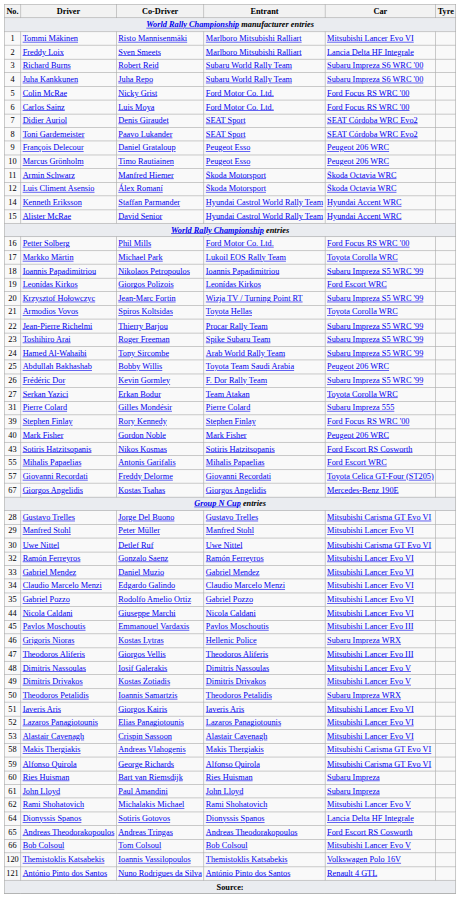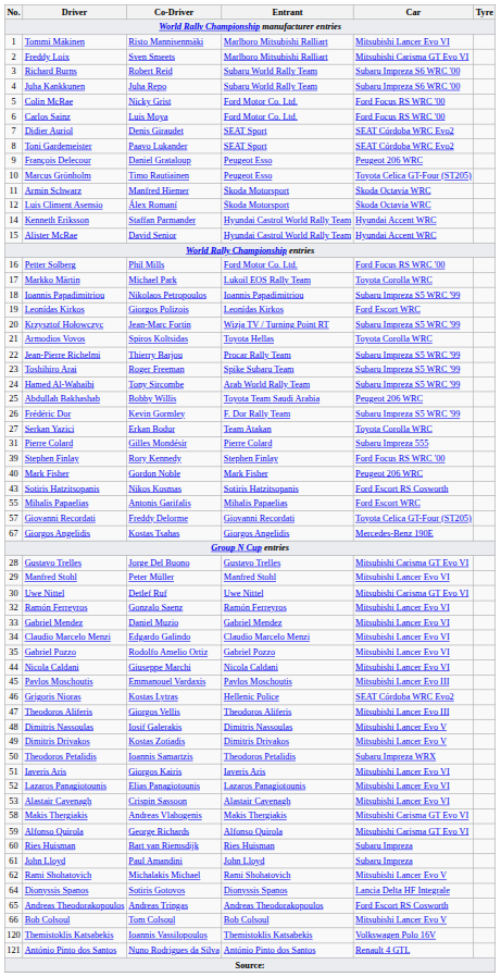 <table class="wikitable" style="font-size: 85%;">
 <tr>
 <th>No.</th>
 <th>Driver</th>
 <th>Co-Driver</th>
 <th>Entrant</th>
 <th>Car</th>
 <th>Tyre</th>
 </tr>
 <tr>
 <td style="background-color:#EAECF0; text-align:center" colspan="6"><strong><em><a href='#'>World Rally Championship</a> manufacturer entries</em></strong></td>
 </tr>
 <tr>
 <td align="center">1</td>
 <td> <a href='#'>Tommi Mäkinen</a></td>
 <td> <a href='#'>Risto Mannisenmäki</a></td>
 <td> <a href='#'>Marlboro Mitsubishi Ralliart</a></td>
 <td><a href='#'>Mitsubishi Lancer Evo VI</a></td>
 <td align="center"></td>
 </tr>
 <tr>
 <td align="center">2</td>
 <td> <a href='#'>Freddy Loix</a></td>
 <td> <a href='#'>Sven Smeets</a></td>
 <td> <a href='#'>Marlboro Mitsubishi Ralliart</a></td>
-<td><a href='#'>Lancia Delta HF Integrale</a></td>
+<td><a href='#'>Mitsubishi Carisma GT Evo VI</a></td>
 <td align="center"></td>
 </tr>
 <tr>
 <td align="center">3</td>
 <td> <a href='#'>Richard Burns</a></td>
 <td> <a href='#'>Robert Reid</a></td>
 <td> <a href='#'>Subaru World Rally Team</a></td>
 <td><a href='#'>Subaru Impreza S6 WRC '00</a></td>
 <td align="center"></td>
 </tr>
 <tr>
 <td align="center">4</td>
 <td> <a href='#'>Juha Kankkunen</a></td>
 <td> <a href='#'>Juha Repo</a></td>
 <td> <a href='#'>Subaru World Rally Team</a></td>
 <td><a href='#'>Subaru Impreza S6 WRC '00</a></td>
 <td align="center"></td>
 </tr>
 <tr>
 <td align="center">5</td>
 <td> <a href='#'>Colin McRae</a></td>
 <td> <a href='#'>Nicky Grist</a></td>
 <td> <a href='#'>Ford Motor Co. Ltd.</a></td>
 <td><a href='#'>Ford Focus RS WRC '00</a></td>
 <td align="center"></td>
 </tr>
 <tr>
 <td align="center">6</td>
 <td> <a href='#'>Carlos Sainz</a></td>
 <td> <a href='#'>Luis Moya</a></td>
 <td> <a href='#'>Ford Motor Co. Ltd.</a></td>
 <td><a href='#'>Ford Focus RS WRC '00</a></td>
 <td align="center"></td>
 </tr>
 <tr>
 <td align="center">7</td>
 <td> <a href='#'>Didier Auriol</a></td>
 <td> <a href='#'>Denis Giraudet</a></td>
 <td> <a href='#'>SEAT Sport</a></td>
 <td><a href='#'>SEAT Córdoba WRC Evo2</a></td>
 <td align="center"></td>
 </tr>
 <tr>
 <td align="center">8</td>
 <td> <a href='#'>Toni Gardemeister</a></td>
 <td> <a href='#'>Paavo Lukander</a></td>
 <td> <a href='#'>SEAT Sport</a></td>
 <td><a href='#'>SEAT Córdoba WRC Evo2</a></td>
 <td align="center"></td>
 </tr>
 <tr>
 <td align="center">9</td>
 <td> <a href='#'>François Delecour</a></td>
 <td> <a href='#'>Daniel Grataloup</a></td>
 <td> <a href='#'>Peugeot Esso</a></td>
 <td><a href='#'>Peugeot 206 WRC</a></td>
 <td align="center"></td>
 </tr>
 <tr>
 <td align="center">10</td>
 <td> <a href='#'>Marcus Grönholm</a></td>
 <td> <a href='#'>Timo Rautiainen</a></td>
 <td> <a href='#'>Peugeot Esso</a></td>
-<td><a href='#'>Peugeot 206 WRC</a></td>
+<td><a href='#'>Toyota Celica GT-Four (ST205)</a></td>
 <td align="center"></td>
 </tr>
 <tr>
 <td align="center">11</td>
 <td> <a href='#'>Armin Schwarz</a></td>
 <td> <a href='#'>Manfred Hiemer</a></td>
 <td> <a href='#'>Škoda Motorsport</a></td>
 <td><a href='#'>Škoda Octavia WRC</a></td>
 <td align="center"></td>
 </tr>
 <tr>
 <td align="center">12</td>
 <td> <a href='#'>Luis Climent Asensio</a></td>
 <td> <a href='#'>Álex Romaní</a></td>
 <td> <a href='#'>Škoda Motorsport</a></td>
 <td><a href='#'>Škoda Octavia WRC</a></td>
 <td align="center"></td>
 </tr>
 <tr>
 <td align="center">14</td>
 <td> <a href='#'>Kenneth Eriksson</a></td>
 <td> <a href='#'>Staffan Parmander</a></td>
 <td> <a href='#'>Hyundai Castrol World Rally Team</a></td>
 <td><a href='#'>Hyundai Accent WRC</a></td>
 <td align="center"></td>
 </tr>
 <tr>
 <td align="center">15</td>
 <td> <a href='#'>Alister McRae</a></td>
 <td> <a href='#'>David Senior</a></td>
 <td> <a href='#'>Hyundai Castrol World Rally Team</a></td>
 <td><a href='#'>Hyundai Accent WRC</a></td>
 <td align="center"></td>
 </tr>
 <tr>
 <td style="background-color:#EAECF0; text-align:center" colspan="6"><strong><em><a href='#'>World Rally Championship</a> entries</em></strong></td>
 </tr>
 <tr>
 <td align="center">16</td>
 <td> <a href='#'>Petter Solberg</a></td>
 <td> <a href='#'>Phil Mills</a></td>
 <td> <a href='#'>Ford Motor Co. Ltd.</a></td>
 <td><a href='#'>Ford Focus RS WRC '00</a></td>
 <td align="center"></td>
 </tr>
 <tr>
 <td align="center">17</td>
 <td> <a href='#'>Markko Märtin</a></td>
 <td> <a href='#'>Michael Park</a></td>
 <td> <a href='#'>Lukoil EOS Rally Team</a></td>
 <td><a href='#'>Toyota Corolla WRC</a></td>
 <td align="center"></td>
 </tr>
 <tr>
 <td align="center">18</td>
 <td> <a href='#'>Ioannis Papadimitriou</a></td>
 <td> <a href='#'>Nikolaos Petropoulos</a></td>
 <td> <a href='#'>Ioannis Papadimitriou</a></td>
 <td><a href='#'>Subaru Impreza S5 WRC '99</a></td>
 <td align="center"></td>
 </tr>
 <tr>
 <td align="center">19</td>
 <td> <a href='#'>Leonídas Kirkos</a></td>
 <td> <a href='#'>Giorgos Polizois</a></td>
 <td> <a href='#'>Leonídas Kirkos</a></td>
 <td><a href='#'>Ford Escort WRC</a></td>
 <td></td>
 </tr>
 <tr>
 <td align="center">20</td>
 <td> <a href='#'>Krzysztof Hołowczyc</a></td>
 <td> <a href='#'>Jean-Marc Fortin</a></td>
 <td> <a href='#'>Wizja TV / Turning Point RT</a></td>
 <td><a href='#'>Subaru Impreza S5 WRC '99</a></td>
 <td align="center"></td>
 </tr>
 <tr>
 <td align="center">21</td>
 <td> <a href='#'>Armodios Vovos</a></td>
 <td> <a href='#'>Spiros Koltsidas</a></td>
 <td> <a href='#'>Toyota Hellas</a></td>
 <td><a href='#'>Toyota Corolla WRC</a></td>
 <td></td>
 </tr>
 <tr>
 <td align="center">22</td>
 <td> <a href='#'>Jean-Pierre Richelmi</a></td>
 <td> <a href='#'>Thierry Barjou</a></td>
 <td> <a href='#'>Procar Rally Team</a></td>
 <td><a href='#'>Subaru Impreza S5 WRC '99</a></td>
 <td></td>
 </tr>
 <tr>
 <td align="center">23</td>
 <td> <a href='#'>Toshihiro Arai</a></td>
 <td> <a href='#'>Roger Freeman</a></td>
 <td> <a href='#'>Spike Subaru Team</a></td>
 <td><a href='#'>Subaru Impreza S5 WRC '99</a></td>
 <td></td>
 </tr>
 <tr>
 <td align="center">24</td>
 <td> <a href='#'>Hamed Al-Wahaibi</a></td>
 <td> <a href='#'>Tony Sircombe</a></td>
 <td> <a href='#'>Arab World Rally Team</a></td>
 <td><a href='#'>Subaru Impreza S5 WRC '99</a></td>
 <td></td>
 </tr>
 <tr>
 <td align="center">25</td>
 <td> <a href='#'>Abdullah Bakhashab</a></td>
 <td> <a href='#'>Bobby Willis</a></td>
 <td> <a href='#'>Toyota Team Saudi Arabia</a></td>
 <td><a href='#'>Peugeot 206 WRC</a></td>
 <td align="center"></td>
 </tr>
 <tr>
 <td align="center">26</td>
 <td> <a href='#'>Frédéric Dor</a></td>
 <td> <a href='#'>Kevin Gormley</a></td>
 <td> <a href='#'>F. Dor Rally Team</a></td>
 <td><a href='#'>Subaru Impreza S5 WRC '99</a></td>
 <td></td>
 </tr>
 <tr>
 <td align="center">27</td>
 <td> <a href='#'>Serkan Yazici</a></td>
 <td> <a href='#'>Erkan Bodur</a></td>
 <td> <a href='#'>Team Atakan</a></td>
 <td><a href='#'>Toyota Corolla WRC</a></td>
 <td></td>
 </tr>
 <tr>
 <td align="center">31</td>
 <td> <a href='#'>Pierre Colard</a></td>
 <td> <a href='#'>Gilles Mondésir</a></td>
 <td> <a href='#'>Pierre Colard</a></td>
 <td><a href='#'>Subaru Impreza 555</a></td>
 <td></td>
 </tr>
 <tr>
 <td align="center">39</td>
 <td> <a href='#'>Stephen Finlay</a></td>
 <td> <a href='#'>Rory Kennedy</a></td>
 <td> <a href='#'>Stephen Finlay</a></td>
 <td><a href='#'>Ford Focus RS WRC '00</a></td>
 <td></td>
 </tr>
 <tr>
 <td align="center">40</td>
 <td> <a href='#'>Mark Fisher</a></td>
 <td> <a href='#'>Gordon Noble</a></td>
 <td> <a href='#'>Mark Fisher</a></td>
 <td><a href='#'>Peugeot 206 WRC</a></td>
 <td></td>
 </tr>
 <tr>
 <td align="center">43</td>
 <td> <a href='#'>Sotiris Hatzitsopanis</a></td>
 <td> <a href='#'>Nikos Kosmas</a></td>
 <td> <a href='#'>Sotiris Hatzitsopanis</a></td>
 <td><a href='#'>Ford Escort RS Cosworth</a></td>
 <td></td>
 </tr>
 <tr>
 <td align="center">55</td>
 <td> <a href='#'>Mihalis Papaelias</a></td>
 <td> <a href='#'>Antonis Garifalis</a></td>
 <td> <a href='#'>Mihalis Papaelias</a></td>
 <td><a href='#'>Ford Escort WRC</a></td>
 <td></td>
 </tr>
 <tr>
 <td align="center">57</td>
 <td> <a href='#'>Giovanni Recordati</a></td>
 <td> <a href='#'>Freddy Delorme</a></td>
 <td> <a href='#'>Giovanni Recordati</a></td>
 <td><a href='#'>Toyota Celica GT-Four (ST205)</a></td>
 <td></td>
 </tr>
 <tr>
 <td align="center">67</td>
 <td> <a href='#'>Giorgos Angelidis</a></td>
 <td> <a href='#'>Kostas Tsahas</a></td>
 <td> <a href='#'>Giorgos Angelidis</a></td>
 <td><a href='#'>Mercedes-Benz 190E</a></td>
 <td></td>
 </tr>
 <tr>
 <td style="background-color:#EAECF0; text-align:center" colspan="6"><strong><em><a href='#'>Group N Cup</a> entries</em></strong></td>
 </tr>
 <tr>
 <td align="center">28</td>
 <td> <a href='#'>Gustavo Trelles</a></td>
 <td> <a href='#'>Jorge Del Buono</a></td>
 <td> <a href='#'>Gustavo Trelles</a></td>
 <td><a href='#'>Mitsubishi Carisma GT Evo VI</a></td>
 <td></td>
 </tr>
 <tr>
 <td align="center">29</td>
 <td> <a href='#'>Manfred Stohl</a></td>
 <td> <a href='#'>Peter Müller</a></td>
 <td> <a href='#'>Manfred Stohl</a></td>
 <td><a href='#'>Mitsubishi Lancer Evo VI</a></td>
 <td align="center"></td>
 </tr>
 <tr>
 <td align="center">30</td>
 <td> <a href='#'>Uwe Nittel</a></td>
 <td> <a href='#'>Detlef Ruf</a></td>
 <td> <a href='#'>Uwe Nittel</a></td>
 <td><a href='#'>Mitsubishi Carisma GT Evo VI</a></td>
 <td></td>
 </tr>
 <tr>
 <td align="center">32</td>
 <td> <a href='#'>Ramón Ferreyros</a></td>
 <td> <a href='#'>Gonzalo Saenz</a></td>
 <td> <a href='#'>Ramón Ferreyros</a></td>
 <td><a href='#'>Mitsubishi Lancer Evo VI</a></td>
 <td></td>
 </tr>
 <tr>
 <td align="center">33</td>
 <td> <a href='#'>Gabriel Mendez</a></td>
 <td> <a href='#'>Daniel Muzio</a></td>
 <td> <a href='#'>Gabriel Mendez</a></td>
 <td><a href='#'>Mitsubishi Lancer Evo VI</a></td>
 <td></td>
 </tr>
 <tr>
 <td align="center">34</td>
 <td> <a href='#'>Claudio Marcelo Menzi</a></td>
 <td> <a href='#'>Edgardo Galindo</a></td>
 <td> <a href='#'>Claudio Marcelo Menzi</a></td>
 <td><a href='#'>Mitsubishi Lancer Evo VI</a></td>
 <td align="center"></td>
 </tr>
 <tr>
 <td align="center">35</td>
 <td> <a href='#'>Gabriel Pozzo</a></td>
 <td> <a href='#'>Rodolfo Amelio Ortiz</a></td>
 <td> <a href='#'>Gabriel Pozzo</a></td>
 <td><a href='#'>Mitsubishi Lancer Evo VI</a></td>
 <td align="center"></td>
 </tr>
 <tr>
 <td align="center">44</td>
 <td> <a href='#'>Nicola Caldani</a></td>
 <td> <a href='#'>Giuseppe Marchi</a></td>
 <td> <a href='#'>Nicola Caldani</a></td>
 <td><a href='#'>Mitsubishi Lancer Evo VI</a></td>
 <td></td>
 </tr>
 <tr>
 <td align="center">45</td>
 <td> <a href='#'>Pavlos Moschoutis</a></td>
 <td> <a href='#'>Emmanouel Vardaxis</a></td>
 <td> <a href='#'>Pavlos Moschoutis</a></td>
 <td><a href='#'>Mitsubishi Lancer Evo III</a></td>
 <td></td>
 </tr>
 <tr>
 <td align="center">46</td>
 <td> <a href='#'>Grigoris Nioras</a></td>
 <td> <a href='#'>Kostas Lytras</a></td>
 <td> <a href='#'>Hellenic Police</a></td>
-<td><a href='#'>Subaru Impreza WRX</a></td>
+<td><a href='#'>SEAT Córdoba WRC Evo2</a></td>
 <td></td>
 </tr>
 <tr>
 <td align="center">47</td>
 <td> <a href='#'>Theodoros Aliferis</a></td>
 <td> <a href='#'>Giorgos Vellis</a></td>
 <td> <a href='#'>Theodoros Aliferis</a></td>
 <td><a href='#'>Mitsubishi Lancer Evo III</a></td>
 <td></td>
 </tr>
 <tr>
 <td align="center">48</td>
 <td> <a href='#'>Dimitris Nassoulas</a></td>
 <td> <a href='#'>Iosif Galerakis</a></td>
 <td> <a href='#'>Dimitris Nassoulas</a></td>
 <td><a href='#'>Mitsubishi Lancer Evo V</a></td>
 <td></td>
 </tr>
 <tr>
 <td align="center">49</td>
 <td> <a href='#'>Dimitris Drivakos</a></td>
 <td> <a href='#'>Kostas Zotiadis</a></td>
 <td> <a href='#'>Dimitris Drivakos</a></td>
 <td><a href='#'>Mitsubishi Lancer Evo V</a></td>
 <td></td>
 </tr>
 <tr>
 <td align="center">50</td>
 <td> <a href='#'>Theodoros Petalidis</a></td>
 <td> <a href='#'>Ioannis Samartzis</a></td>
 <td> <a href='#'>Theodoros Petalidis</a></td>
 <td><a href='#'>Subaru Impreza WRX</a></td>
 <td></td>
 </tr>
 <tr>
 <td align="center">51</td>
 <td> <a href='#'>Iaveris Aris</a></td>
 <td> <a href='#'>Giorgos Kairis</a></td>
 <td> <a href='#'>Iaveris Aris</a></td>
 <td><a href='#'>Mitsubishi Lancer Evo VI</a></td>
 <td></td>
 </tr>
 <tr>
 <td align="center">52</td>
 <td> <a href='#'>Lazaros Panagiotounis</a></td>
 <td> <a href='#'>Elias Panagiotounis</a></td>
 <td> <a href='#'>Lazaros Panagiotounis</a></td>
 <td><a href='#'>Mitsubishi Lancer Evo VI</a></td>
 <td></td>
 </tr>
 <tr>
 <td align="center">53</td>
 <td> <a href='#'>Alastair Cavenagh</a></td>
 <td> <a href='#'>Crispin Sassoon</a></td>
 <td> <a href='#'>Alastair Cavenagh</a></td>
 <td><a href='#'>Mitsubishi Lancer Evo VI</a></td>
 <td></td>
 </tr>
 <tr>
 <td align="center">58</td>
 <td> <a href='#'>Makis Thergiakis</a></td>
 <td> <a href='#'>Andreas Vlahogenis</a></td>
 <td> <a href='#'>Makis Thergiakis</a></td>
 <td><a href='#'>Mitsubishi Carisma GT Evo VI</a></td>
 <td></td>
 </tr>
 <tr>
 <td align="center">59</td>
 <td> <a href='#'>Alfonso Quirola</a></td>
 <td> <a href='#'>George Richards</a></td>
 <td> <a href='#'>Alfonso Quirola</a></td>
 <td><a href='#'>Mitsubishi Carisma GT Evo VI</a></td>
 <td></td>
 </tr>
 <tr>
 <td align="center">60</td>
 <td> <a href='#'>Ries Huisman</a></td>
 <td> <a href='#'>Bart van Riemsdijk</a></td>
 <td> <a href='#'>Ries Huisman</a></td>
 <td><a href='#'>Subaru Impreza</a></td>
 <td></td>
 </tr>
 <tr>
 <td align="center">61</td>
 <td> <a href='#'>John Lloyd</a></td>
 <td> <a href='#'>Paul Amandini</a></td>
 <td> <a href='#'>John Lloyd</a></td>
 <td><a href='#'>Subaru Impreza</a></td>
 <td></td>
 </tr>
 <tr>
 <td align="center">62</td>
 <td> <a href='#'>Rami Shohatovich</a></td>
 <td> <a href='#'>Michalakis Michael</a></td>
 <td> <a href='#'>Rami Shohatovich</a></td>
 <td><a href='#'>Mitsubishi Lancer Evo V</a></td>
 <td></td>
 </tr>
 <tr>
 <td align="center">64</td>
 <td> <a href='#'>Dionyssis Spanos</a></td>
 <td> <a href='#'>Sotiris Gotovos</a></td>
 <td> <a href='#'>Dionyssis Spanos</a></td>
 <td><a href='#'>Lancia Delta HF Integrale</a></td>
 <td></td>
 </tr>
 <tr>
 <td align="center">65</td>
 <td> <a href='#'>Andreas Theodorakopoulos</a></td>
 <td> <a href='#'>Andreas Tringas</a></td>
 <td> <a href='#'>Andreas Theodorakopoulos</a></td>
 <td><a href='#'>Ford Escort RS Cosworth</a></td>
 <td></td>
 </tr>
 <tr>
 <td align="center">66</td>
 <td> <a href='#'>Bob Colsoul</a></td>
 <td> <a href='#'>Tom Colsoul</a></td>
 <td> <a href='#'>Bob Colsoul</a></td>
 <td><a href='#'>Mitsubishi Lancer Evo V</a></td>
 <td></td>
 </tr>
 <tr>
 <td align="center">120</td>
 <td> <a href='#'>Themistoklis Katsabekis</a></td>
 <td> <a href='#'>Ioannis Vassilopoulos</a></td>
 <td> <a href='#'>Themistoklis Katsabekis</a></td>
 <td><a href='#'>Volkswagen Polo 16V</a></td>
 <td></td>
 </tr>
 <tr>
 <td align="center">121</td>
 <td> <a href='#'>António Pinto dos Santos</a></td>
 <td> <a href='#'>Nuno Rodrigues da Silva</a></td>
 <td> <a href='#'>António Pinto dos Santos</a></td>
 <td><a href='#'>Renault 4 GTL</a></td>
 <td></td>
 </tr>
 <tr>
 <td style="background-color:#EAECF0; text-align:center" colspan="6"><strong>Source:</strong></td>
 </tr>
 <tr>
 </tr>
 </table>
